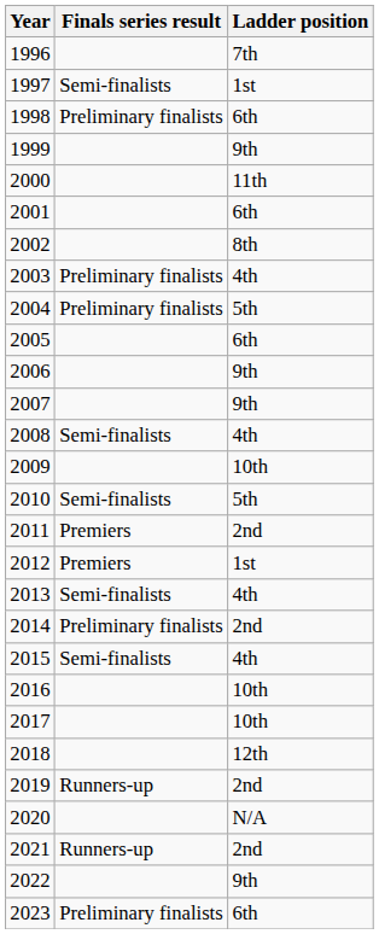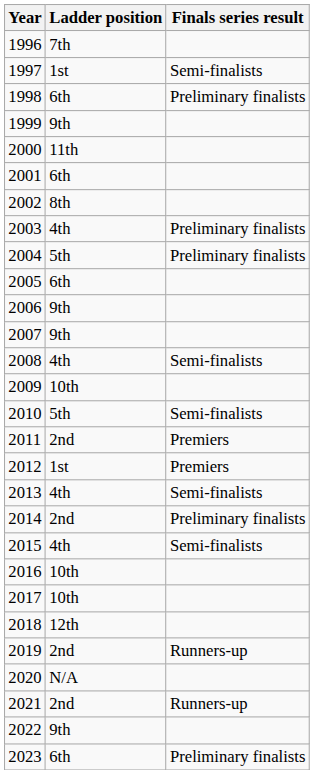 <table class="wikitable" border="1">
 <tr>
 <th>Year</th>
+<th>Ladder position</th>
 <th>Finals series result</th>
-<th>Ladder position</th>
 </tr>
 <tr>
 <td>1996</td>
+<td>7th</td>
 <td></td>
-<td>7th</td>
 </tr>
 <tr>
 <td>1997</td>
+<td>1st</td>
 <td>Semi-finalists</td>
-<td>1st</td>
 </tr>
 <tr>
 <td>1998</td>
+<td>6th</td>
 <td>Preliminary finalists</td>
-<td>6th</td>
 </tr>
 <tr>
 <td>1999</td>
+<td>9th</td>
 <td></td>
-<td>9th</td>
 </tr>
 <tr>
 <td>2000</td>
+<td>11th</td>
 <td></td>
-<td>11th</td>
 </tr>
 <tr>
 <td>2001</td>
+<td>6th</td>
 <td></td>
-<td>6th</td>
 </tr>
 <tr>
 <td>2002</td>
+<td>8th</td>
 <td></td>
-<td>8th</td>
 </tr>
 <tr>
 <td>2003</td>
+<td>4th</td>
 <td>Preliminary finalists</td>
-<td>4th</td>
 </tr>
 <tr>
 <td>2004</td>
+<td>5th</td>
 <td>Preliminary finalists</td>
-<td>5th</td>
 </tr>
 <tr>
 <td>2005</td>
+<td>6th</td>
 <td></td>
-<td>6th</td>
 </tr>
 <tr>
 <td>2006</td>
+<td>9th</td>
 <td></td>
-<td>9th</td>
 </tr>
 <tr>
 <td>2007</td>
+<td>9th</td>
 <td></td>
-<td>9th</td>
 </tr>
 <tr>
 <td>2008</td>
+<td>4th</td>
 <td>Semi-finalists</td>
-<td>4th</td>
 </tr>
 <tr>
 <td>2009</td>
+<td>10th</td>
 <td></td>
-<td>10th</td>
 </tr>
 <tr>
 <td>2010</td>
+<td>5th</td>
 <td>Semi-finalists</td>
-<td>5th</td>
 </tr>
 <tr>
 <td>2011</td>
+<td>2nd</td>
 <td>Premiers</td>
-<td>2nd</td>
 </tr>
 <tr>
 <td>2012</td>
+<td>1st</td>
 <td>Premiers</td>
-<td>1st</td>
 </tr>
 <tr>
 <td>2013</td>
+<td>4th</td>
 <td>Semi-finalists</td>
-<td>4th</td>
 </tr>
 <tr>
 <td>2014</td>
+<td>2nd</td>
 <td>Preliminary finalists</td>
-<td>2nd</td>
 </tr>
 <tr>
 <td>2015</td>
+<td>4th</td>
 <td>Semi-finalists</td>
-<td>4th</td>
 </tr>
 <tr>
 <td>2016</td>
+<td>10th</td>
 <td></td>
-<td>10th</td>
 </tr>
 <tr>
 <td>2017</td>
+<td>10th</td>
 <td></td>
-<td>10th</td>
 </tr>
 <tr>
 <td>2018</td>
+<td>12th</td>
 <td></td>
-<td>12th</td>
 </tr>
 <tr>
 <td>2019</td>
+<td>2nd</td>
 <td>Runners-up</td>
-<td>2nd</td>
 </tr>
 <tr>
 <td>2020</td>
+<td>N/A</td>
 <td></td>
-<td>N/A</td>
 </tr>
 <tr>
 <td>2021</td>
+<td>2nd</td>
 <td>Runners-up</td>
-<td>2nd</td>
 </tr>
 <tr>
 <td>2022</td>
+<td>9th</td>
 <td></td>
-<td>9th</td>
 </tr>
 <tr>
 <td>2023</td>
+<td>6th</td>
 <td>Preliminary finalists</td>
-<td>6th</td>
 </tr>
 </table>
